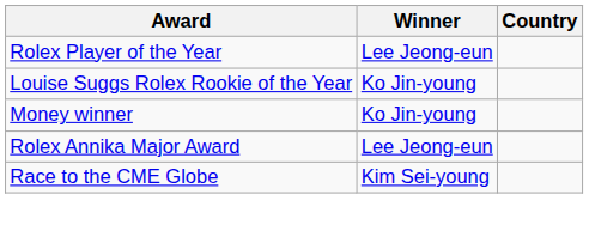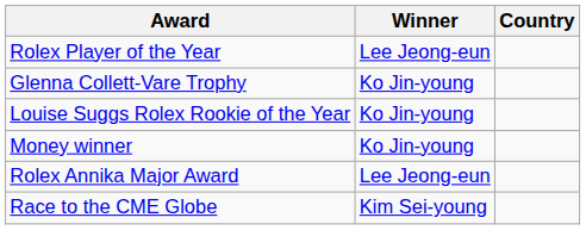 <table class="wikitable">
 <tr>
 <th>Award</th>
 <th>Winner</th>
 <th>Country</th>
 </tr>
 <tr>
 <td><a href='#'>Rolex Player of the Year</a></td>
 <td><a href='#'>Lee Jeong-eun</a></td>
+<td></td>
+</tr>
+<tr>
+<td><a href='#'>Glenna Collett-Vare Trophy</a></td>
+<td><a href='#'>Ko Jin-young</a></td>
 <td></td>
 </tr>
 <tr>
 <td><a href='#'>Louise Suggs Rolex Rookie of the Year</a></td>
 <td><a href='#'>Ko Jin-young</a></td>
 <td></td>
 </tr>
 <tr>
 <td><a href='#'>Money winner</a></td>
 <td><a href='#'>Ko Jin-young</a></td>
 <td></td>
 </tr>
 <tr>
 <td><a href='#'>Rolex Annika Major Award</a></td>
 <td><a href='#'>Lee Jeong-eun</a></td>
 <td></td>
 </tr>
 <tr>
 <td><a href='#'>Race to the CME Globe</a></td>
 <td><a href='#'>Kim Sei-young</a></td>
 <td></td>
 </tr>
 </table>
